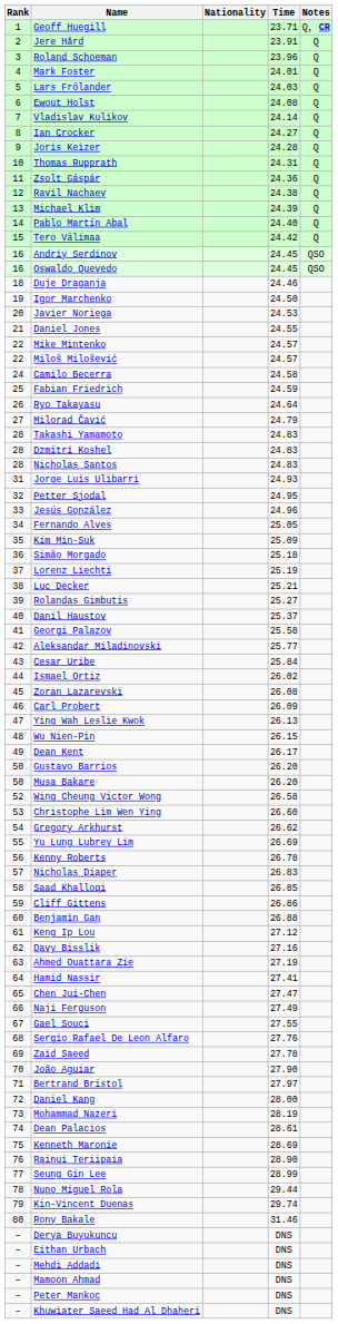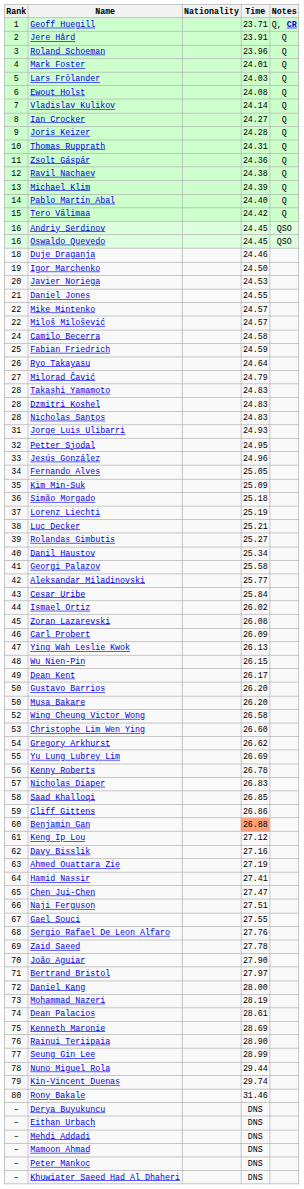 <table class="wikitable sortable" style="text-align:center">
 <tr>
 <th>Rank</th>
 <th>Name</th>
 <th>Nationality</th>
 <th>Time</th>
 <th>Notes</th>
 </tr>
 <tr bgcolor=ccffcc>
 <td>1</td>
 <td align=left><a href='#'>Geoff Huegill</a></td>
 <td align=left></td>
 <td>23.71</td>
 <td>Q, <strong><a href='#'>CR</a></strong></td>
 </tr>
 <tr bgcolor=ccffcc>
 <td>2</td>
 <td align=left><a href='#'>Jere Hård</a></td>
 <td align=left></td>
 <td>23.91</td>
 <td>Q</td>
 </tr>
 <tr bgcolor=ccffcc>
 <td>3</td>
 <td align=left><a href='#'>Roland Schoeman</a></td>
 <td align=left></td>
 <td>23.96</td>
 <td>Q</td>
 </tr>
 <tr bgcolor=ccffcc>
 <td>4</td>
 <td align=left><a href='#'>Mark Foster</a></td>
 <td align=left></td>
 <td>24.01</td>
 <td>Q</td>
 </tr>
 <tr bgcolor=ccffcc>
 <td>5</td>
 <td align=left><a href='#'>Lars Frölander</a></td>
 <td align=left></td>
 <td>24.03</td>
 <td>Q</td>
 </tr>
 <tr bgcolor=ccffcc>
 <td>6</td>
 <td align=left><a href='#'>Ewout Holst</a></td>
 <td align=left></td>
 <td>24.08</td>
 <td>Q</td>
 </tr>
 <tr bgcolor=ccffcc>
 <td>7</td>
 <td align=left><a href='#'>Vladislav Kulikov</a></td>
 <td align=left></td>
 <td>24.14</td>
 <td>Q</td>
 </tr>
 <tr bgcolor=ccffcc>
 <td>8</td>
 <td align=left><a href='#'>Ian Crocker</a></td>
 <td align=left></td>
 <td>24.27</td>
 <td>Q</td>
 </tr>
 <tr bgcolor=ccffcc>
 <td>9</td>
 <td align=left><a href='#'>Joris Keizer</a></td>
 <td align=left> </td>
 <td>24.28</td>
 <td>Q</td>
 </tr>
 <tr bgcolor=ccffcc>
 <td>10</td>
 <td align=left><a href='#'>Thomas Rupprath</a></td>
 <td align=left></td>
 <td>24.31</td>
 <td>Q</td>
 </tr>
 <tr bgcolor=ccffcc>
 <td>11</td>
 <td align=left><a href='#'>Zsolt Gáspár</a></td>
 <td align=left> </td>
 <td>24.36</td>
 <td>Q</td>
 </tr>
 <tr bgcolor=ccffcc>
 <td>12</td>
 <td align=left><a href='#'>Ravil Nachaev</a></td>
 <td align=left> </td>
 <td>24.38</td>
 <td>Q</td>
 </tr>
 <tr bgcolor=ccffcc>
 <td>13</td>
 <td align=left><a href='#'>Michael Klim</a></td>
 <td align=left> </td>
 <td>24.39</td>
 <td>Q</td>
 </tr>
 <tr bgcolor=ccffcc>
 <td>14</td>
 <td align=left><a href='#'>Pablo Martín Abal</a></td>
 <td align=left> </td>
 <td>24.40</td>
 <td>Q</td>
 </tr>
 <tr bgcolor=ccffcc>
 <td>15</td>
 <td align=left><a href='#'>Tero Välimaa</a></td>
 <td align=left></td>
 <td>24.42</td>
 <td>Q</td>
 </tr>
 <tr bgcolor=ddffdd>
 <td>16</td>
 <td align=left><a href='#'>Andriy Serdinov</a></td>
 <td align=left> </td>
 <td>24.45</td>
 <td>QSO</td>
 </tr>
 <tr bgcolor=ddffdd>
 <td>16</td>
 <td align=left><a href='#'>Oswaldo Quevedo</a></td>
 <td align=left> </td>
 <td>24.45</td>
 <td>QSO</td>
 </tr>
 <tr>
 <td>18</td>
 <td align=left><a href='#'>Duje Draganja</a></td>
 <td align=left> </td>
 <td>24.46</td>
 <td></td>
 </tr>
 <tr>
 <td>19</td>
 <td align=left><a href='#'>Igor Marchenko</a></td>
 <td align=left> </td>
 <td>24.50</td>
 <td></td>
 </tr>
 <tr>
 <td>20</td>
 <td align=left><a href='#'>Javier Noriega</a></td>
 <td align=left> </td>
 <td>24.53</td>
 <td></td>
 </tr>
 <tr>
 <td>21</td>
 <td align=left><a href='#'>Daniel Jones</a></td>
 <td align=left> </td>
 <td>24.55</td>
 <td></td>
 </tr>
 <tr>
 <td>22</td>
 <td align=left><a href='#'>Mike Mintenko</a></td>
 <td align=left> </td>
 <td>24.57</td>
 <td></td>
 </tr>
 <tr>
 <td>22</td>
 <td align=left><a href='#'>Miloš Milošević</a></td>
 <td align=left> </td>
 <td>24.57</td>
 <td></td>
 </tr>
 <tr>
 <td>24</td>
 <td align=left><a href='#'>Camilo Becerra</a></td>
 <td align=left> </td>
 <td>24.58</td>
 <td></td>
 </tr>
 <tr>
 <td>25</td>
 <td align=left><a href='#'>Fabian Friedrich</a></td>
 <td align=left> </td>
 <td>24.59</td>
 <td></td>
 </tr>
 <tr>
 <td>26</td>
 <td align=left><a href='#'>Ryo Takayasu</a></td>
 <td align=left> </td>
 <td>24.64</td>
 <td></td>
 </tr>
 <tr>
 <td>27</td>
 <td align=left><a href='#'>Milorad Čavić</a></td>
 <td align=left> </td>
 <td>24.79</td>
 <td></td>
 </tr>
 <tr>
 <td>28</td>
 <td align=left><a href='#'>Takashi Yamamoto</a></td>
 <td align=left> </td>
 <td>24.83</td>
 <td></td>
 </tr>
 <tr>
 <td>28</td>
 <td align=left><a href='#'>Dzmitri Koshel</a></td>
 <td align=left> </td>
 <td>24.83</td>
 <td></td>
 </tr>
 <tr>
 <td>28</td>
 <td align=left><a href='#'>Nicholas Santos</a></td>
 <td align=left> </td>
 <td>24.83</td>
 <td></td>
 </tr>
 <tr>
 <td>31</td>
 <td align=left><a href='#'>Jorge Luis Ulibarri</a></td>
 <td align=left> </td>
 <td>24.93</td>
 <td></td>
 </tr>
 <tr>
 <td>32</td>
 <td align=left><a href='#'>Petter Sjodal</a></td>
 <td align=left></td>
 <td>24.95</td>
 <td></td>
 </tr>
 <tr>
 <td>33</td>
 <td align=left><a href='#'>Jesús González</a></td>
 <td align=left> </td>
 <td>24.96</td>
 <td></td>
 </tr>
 <tr>
 <td>34</td>
 <td align=left><a href='#'>Fernando Alves</a></td>
 <td align=left> </td>
 <td>25.05</td>
 <td></td>
 </tr>
 <tr>
 <td>35</td>
 <td align=left><a href='#'>Kim Min-Suk</a></td>
 <td align=left> </td>
 <td>25.09</td>
 <td></td>
 </tr>
 <tr>
 <td>36</td>
 <td align=left><a href='#'>Simão Morgado</a></td>
 <td align=left> </td>
 <td>25.18</td>
 <td></td>
 </tr>
 <tr>
 <td>37</td>
 <td align=left><a href='#'>Lorenz Liechti</a></td>
 <td align=left> </td>
 <td>25.19</td>
 <td></td>
 </tr>
 <tr>
 <td>38</td>
 <td align=left><a href='#'>Luc Decker</a></td>
 <td align=left> </td>
 <td>25.21</td>
 <td></td>
 </tr>
 <tr>
 <td>39</td>
 <td align=left><a href='#'>Rolandas Gimbutis</a></td>
 <td align=left> </td>
 <td>25.27</td>
 <td></td>
 </tr>
 <tr>
 <td>40</td>
 <td align=left><a href='#'>Danil Haustov</a></td>
 <td align=left> </td>
-<td>25.37</td>
+<td>25.34</td>
 <td></td>
 </tr>
 <tr>
 <td>41</td>
 <td align=left><a href='#'>Georgi Palazov</a></td>
 <td align=left> </td>
 <td>25.58</td>
 <td></td>
 </tr>
 <tr>
 <td>42</td>
 <td align=left><a href='#'>Aleksandar Miladinovski</a></td>
 <td align=left> </td>
 <td>25.77</td>
 <td></td>
 </tr>
 <tr>
 <td>43</td>
 <td align=left><a href='#'>Cesar Uribe</a></td>
 <td align=left> </td>
 <td>25.84</td>
 <td></td>
 </tr>
 <tr>
 <td>44</td>
 <td align=left><a href='#'>Ismael Ortiz</a></td>
 <td align=left> </td>
 <td>26.02</td>
 <td></td>
 </tr>
 <tr>
 <td>45</td>
 <td align=left><a href='#'>Zoran Lazarevski</a></td>
 <td align=left> </td>
 <td>26.08</td>
 <td></td>
 </tr>
 <tr>
 <td>46</td>
 <td align=left><a href='#'>Carl Probert</a></td>
 <td align=left> </td>
 <td>26.09</td>
 <td></td>
 </tr>
 <tr>
 <td>47</td>
 <td align=left><a href='#'>Ying Wah Leslie Kwok</a></td>
 <td align=left> </td>
 <td>26.13</td>
 <td></td>
 </tr>
 <tr>
 <td>48</td>
 <td align=left><a href='#'>Wu Nien-Pin</a></td>
 <td align=left> </td>
 <td>26.15</td>
 <td></td>
 </tr>
 <tr>
 <td>49</td>
 <td align=left><a href='#'>Dean Kent</a></td>
 <td align=left> </td>
 <td>26.17</td>
 <td></td>
 </tr>
 <tr>
 <td>50</td>
 <td align=left><a href='#'>Gustavo Barrios</a></td>
 <td align=left> </td>
 <td>26.20</td>
 <td></td>
 </tr>
 <tr>
 <td>50</td>
 <td align=left><a href='#'>Musa Bakare</a></td>
 <td align=left> </td>
 <td>26.20</td>
 <td></td>
 </tr>
 <tr>
 <td>52</td>
 <td align=left><a href='#'>Wing Cheung Victor Wong</a></td>
 <td align=left> </td>
 <td>26.58</td>
 <td></td>
 </tr>
 <tr>
 <td>53</td>
 <td align=left><a href='#'>Christophe Lim Wen Ying</a></td>
 <td align=left> </td>
 <td>26.60</td>
 <td></td>
 </tr>
 <tr>
 <td>54</td>
 <td align=left><a href='#'>Gregory Arkhurst</a></td>
 <td align=left> </td>
 <td>26.62</td>
 <td></td>
 </tr>
 <tr>
 <td>55</td>
 <td align=left><a href='#'>Yu Lung Lubrey Lim</a></td>
 <td align=left> </td>
 <td>26.69</td>
 <td></td>
 </tr>
 <tr>
 <td>56</td>
 <td align=left><a href='#'>Kenny Roberts</a></td>
 <td align=left> </td>
 <td>26.78</td>
 <td></td>
 </tr>
 <tr>
 <td>57</td>
 <td align=left><a href='#'>Nicholas Diaper</a></td>
 <td align=left> </td>
 <td>26.83</td>
 <td></td>
 </tr>
 <tr>
 <td>58</td>
 <td align=left><a href='#'>Saad Khalloqi</a></td>
 <td align=left> </td>
 <td>26.85</td>
 <td></td>
 </tr>
 <tr>
 <td>59</td>
 <td align=left><a href='#'>Cliff Gittens</a></td>
 <td align=left> </td>
 <td>26.86</td>
 <td></td>
 </tr>
 <tr>
 <td>60</td>
 <td align=left><a href='#'>Benjamin Gan</a></td>
 <td align=left> </td>
-<td>26.88</td>
+<td style="background: lightsalmon;">26.88</td>
 <td></td>
 </tr>
 <tr>
 <td>61</td>
 <td align=left><a href='#'>Keng Ip Lou</a></td>
 <td align=left> </td>
 <td>27.12</td>
 <td></td>
 </tr>
 <tr>
 <td>62</td>
 <td align=left><a href='#'>Davy Bisslik</a></td>
 <td align=left> </td>
 <td>27.16</td>
 <td></td>
 </tr>
 <tr>
 <td>63</td>
 <td align=left><a href='#'>Ahmed Ouattara Zie</a></td>
 <td align=left> </td>
 <td>27.19</td>
 <td></td>
 </tr>
 <tr>
 <td>64</td>
 <td align=left><a href='#'>Hamid Nassir</a></td>
 <td align=left> </td>
 <td>27.41</td>
 <td></td>
 </tr>
 <tr>
 <td>65</td>
 <td align=left><a href='#'>Chen Jui-Chen</a></td>
 <td align=left> </td>
 <td>27.47</td>
 <td></td>
 </tr>
 <tr>
 <td>66</td>
 <td align=left><a href='#'>Naji Ferguson</a></td>
 <td align=left> </td>
-<td>27.49</td>
+<td>27.51</td>
 <td></td>
 </tr>
 <tr>
 <td>67</td>
 <td align=left><a href='#'>Gael Souci</a></td>
 <td align=left> </td>
 <td>27.55</td>
 <td></td>
 </tr>
 <tr>
 <td>68</td>
 <td align=left><a href='#'>Sergio Rafael De Leon Alfaro</a></td>
 <td align=left></td>
 <td>27.76</td>
 <td></td>
 </tr>
 <tr>
 <td>69</td>
 <td align=left><a href='#'>Zaid Saeed</a></td>
 <td align=left> </td>
 <td>27.78</td>
 <td></td>
 </tr>
 <tr>
 <td>70</td>
 <td align=left><a href='#'>João Aguiar</a></td>
 <td align=left></td>
 <td>27.90</td>
 <td></td>
 </tr>
 <tr>
 <td>71</td>
 <td align=left><a href='#'>Bertrand Bristol</a></td>
 <td align=left> </td>
 <td>27.97</td>
 <td></td>
 </tr>
 <tr>
 <td>72</td>
 <td align=left><a href='#'>Daniel Kang</a></td>
 <td align=left> </td>
 <td>28.00</td>
 <td></td>
 </tr>
 <tr>
 <td>73</td>
 <td align=left><a href='#'>Mohammad Nazeri</a></td>
 <td align=left> </td>
 <td>28.19</td>
 <td></td>
 </tr>
 <tr>
 <td>74</td>
 <td align=left><a href='#'>Dean Palacios</a></td>
 <td align=left></td>
 <td>28.61</td>
 <td></td>
 </tr>
 <tr>
 <td>75</td>
 <td align=left><a href='#'>Kenneth Maronie</a></td>
 <td align=left> </td>
 <td>28.69</td>
 <td></td>
 </tr>
 <tr>
 <td>76</td>
 <td align=left><a href='#'>Rainui Teriipaia</a></td>
 <td align=left></td>
 <td>28.90</td>
 <td></td>
 </tr>
 <tr>
 <td>77</td>
 <td align=left><a href='#'>Seung Gin Lee</a></td>
 <td align=left></td>
 <td>28.99</td>
 <td></td>
 </tr>
 <tr>
 <td>78</td>
 <td align=left><a href='#'>Nuno Miguel Rola</a></td>
 <td align=left> </td>
 <td>29.44</td>
 <td></td>
 </tr>
 <tr>
 <td>79</td>
 <td align=left><a href='#'>Kin-Vincent Duenas</a></td>
 <td align=left> </td>
 <td>29.74</td>
 <td></td>
 </tr>
 <tr>
 <td>80</td>
 <td align=left><a href='#'>Rony Bakale</a></td>
 <td align=left> </td>
 <td>31.46</td>
 <td></td>
 </tr>
 <tr>
 <td>–</td>
 <td align=left><a href='#'>Derya Buyukuncu</a></td>
 <td align=left> </td>
 <td>DNS</td>
 <td></td>
 </tr>
 <tr>
 <td>–</td>
 <td align=left><a href='#'>Eithan Urbach</a></td>
 <td align=left> </td>
 <td>DNS</td>
 <td></td>
 </tr>
 <tr>
 <td>–</td>
 <td align=left><a href='#'>Mehdi Addadi</a></td>
 <td align=left> </td>
 <td>DNS</td>
 <td></td>
 </tr>
 <tr>
 <td>–</td>
 <td align=left><a href='#'>Mamoon Ahmad</a></td>
 <td align=left> </td>
 <td>DNS</td>
 <td></td>
 </tr>
 <tr>
 <td>–</td>
 <td align=left><a href='#'>Peter Mankoc</a></td>
 <td align=left> </td>
 <td>DNS</td>
 <td></td>
 </tr>
 <tr>
 <td>–</td>
 <td align=left><a href='#'>Khuwiater Saeed Had Al Dhaheri</a></td>
 <td align=left> </td>
 <td>DNS</td>
 <td></td>
 </tr>
 </table>
